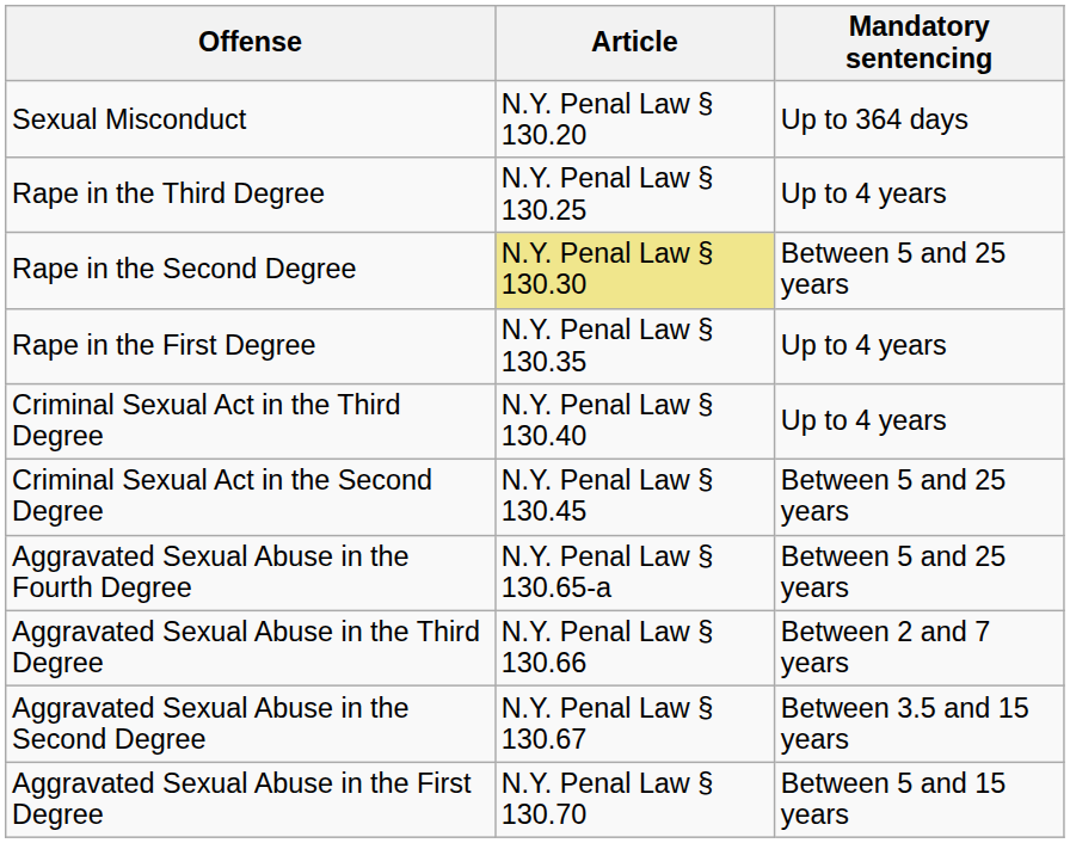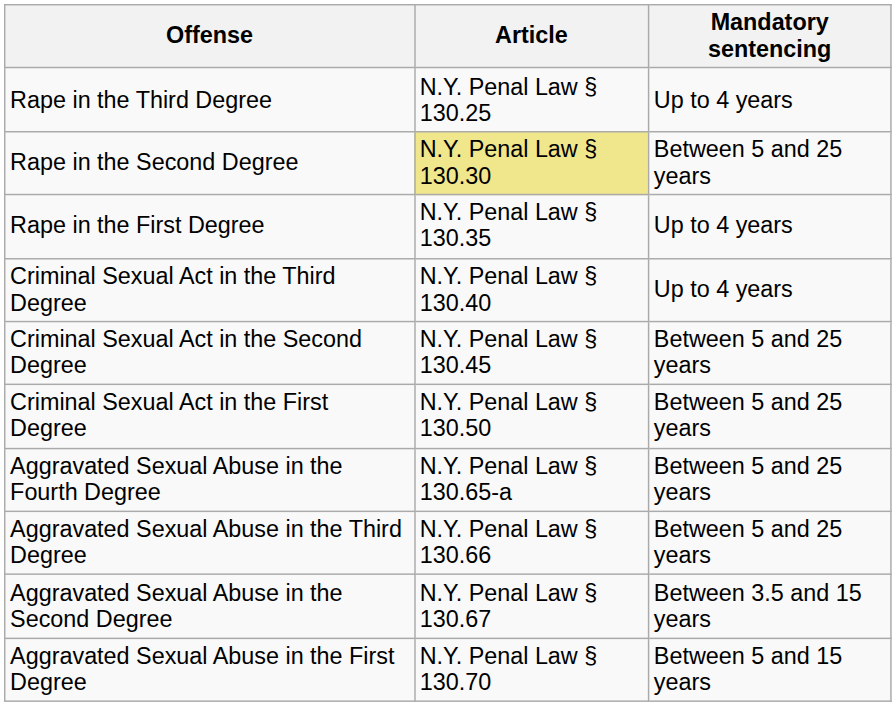 <table class="wikitable">
 <tr>
 <th>Offense</th>
 <th>Article</th>
 <th>Mandatory sentencing</th>
-</tr>
-<tr>
-<td>Sexual Misconduct</td>
-<td>N.Y. Penal Law § 130.20</td>
-<td>Up to 364 days</td>
 </tr>
 <tr>
 <td>Rape in the Third Degree</td>
 <td>N.Y. Penal Law § 130.25</td>
 <td>Up to 4 years</td>
 </tr>
 <tr>
 <td>Rape in the Second Degree</td>
 <td style="background: khaki;">N.Y. Penal Law § 130.30</td>
 <td>Between 5 and 25 years</td>
 </tr>
 <tr>
 <td>Rape in the First Degree</td>
 <td>N.Y. Penal Law § 130.35</td>
 <td>Up to 4 years</td>
 </tr>
 <tr>
 <td>Criminal Sexual Act in the Third Degree</td>
 <td>N.Y. Penal Law § 130.40</td>
 <td>Up to 4 years</td>
 </tr>
 <tr>
 <td>Criminal Sexual Act in the Second Degree</td>
 <td>N.Y. Penal Law § 130.45</td>
 <td>Between 5 and 25 years</td>
 </tr>
 <tr>
+<td>Criminal Sexual Act in the First Degree</td>
+<td>N.Y. Penal Law § 130.50</td>
+<td>Between 5 and 25 years</td>
+</tr>
+<tr>
 <td>Aggravated Sexual Abuse in the Fourth Degree</td>
 <td>N.Y. Penal Law § 130.65-a</td>
 <td>Between 5 and 25 years</td>
 </tr>
 <tr>
 <td>Aggravated Sexual Abuse in the Third Degree</td>
 <td>N.Y. Penal Law § 130.66</td>
-<td>Between 2 and 7 years</td>
+<td>Between 5 and 25 years</td>
 </tr>
 <tr>
 <td>Aggravated Sexual Abuse in the Second Degree</td>
 <td>N.Y. Penal Law § 130.67</td>
 <td>Between 3.5 and 15 years</td>
 </tr>
 <tr>
 <td>Aggravated Sexual Abuse in the First Degree</td>
 <td>N.Y. Penal Law § 130.70</td>
 <td>Between 5 and 15 years</td>
 </tr>
 </table>
